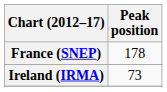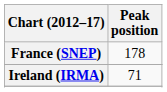 <table class="wikitable sortable plainrowheaders" style="text-align:center">
 <tr>
 <th>Chart (2012–17)</th>
 <th>Peak<br>position</th>
 </tr>
 <tr>
 <th scope="row">France (<a href='#'>SNEP</a>)</th>
 <td>178</td>
 </tr>
 <tr>
 </tr>
 <tr>
 <th scope="row">Ireland (<a href='#'>IRMA</a>)</th>
-<td>73</td>
+<td>71</td>
 </tr>
 <tr>
 </tr>
 <tr>
 </tr>
 <tr>
 </tr>
 </table>
